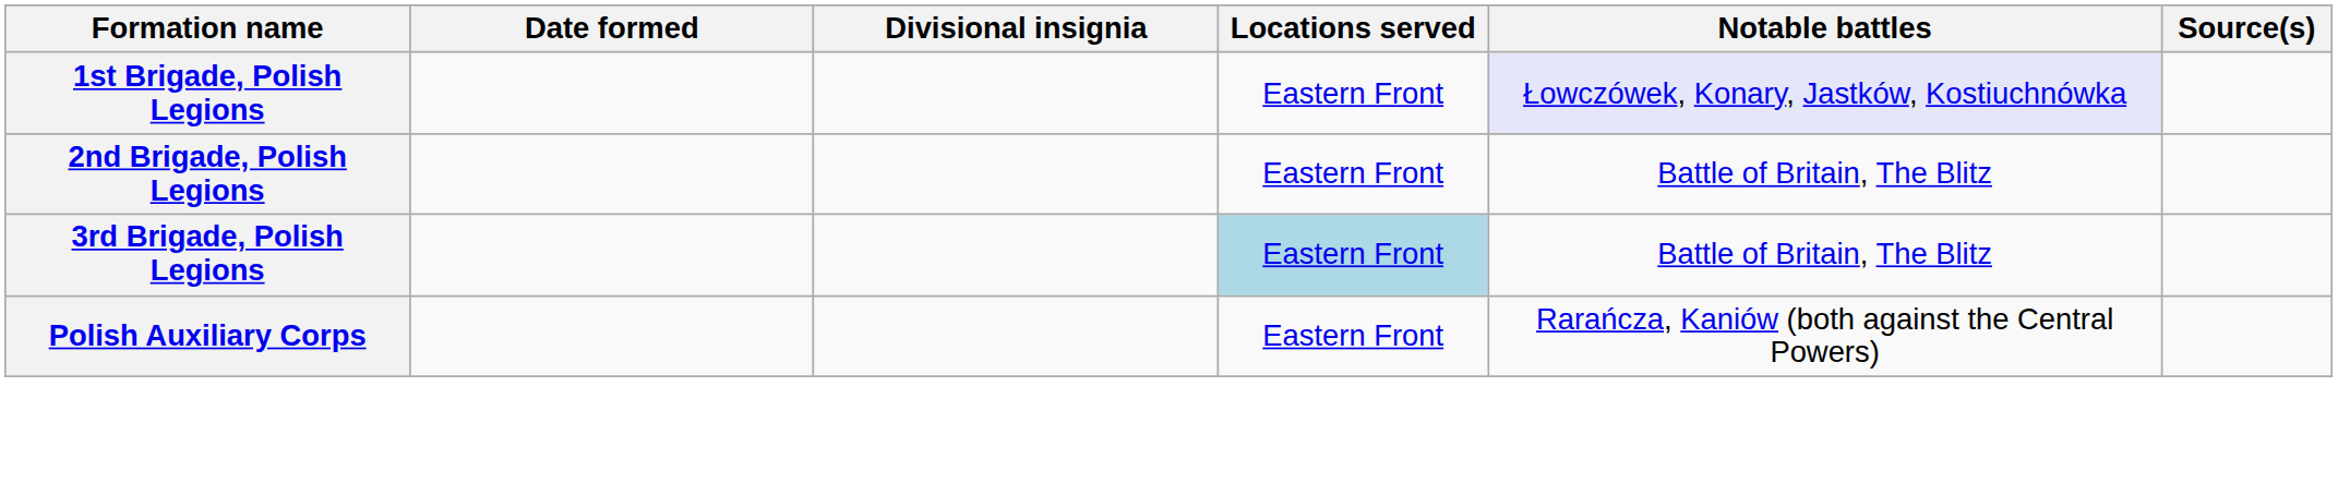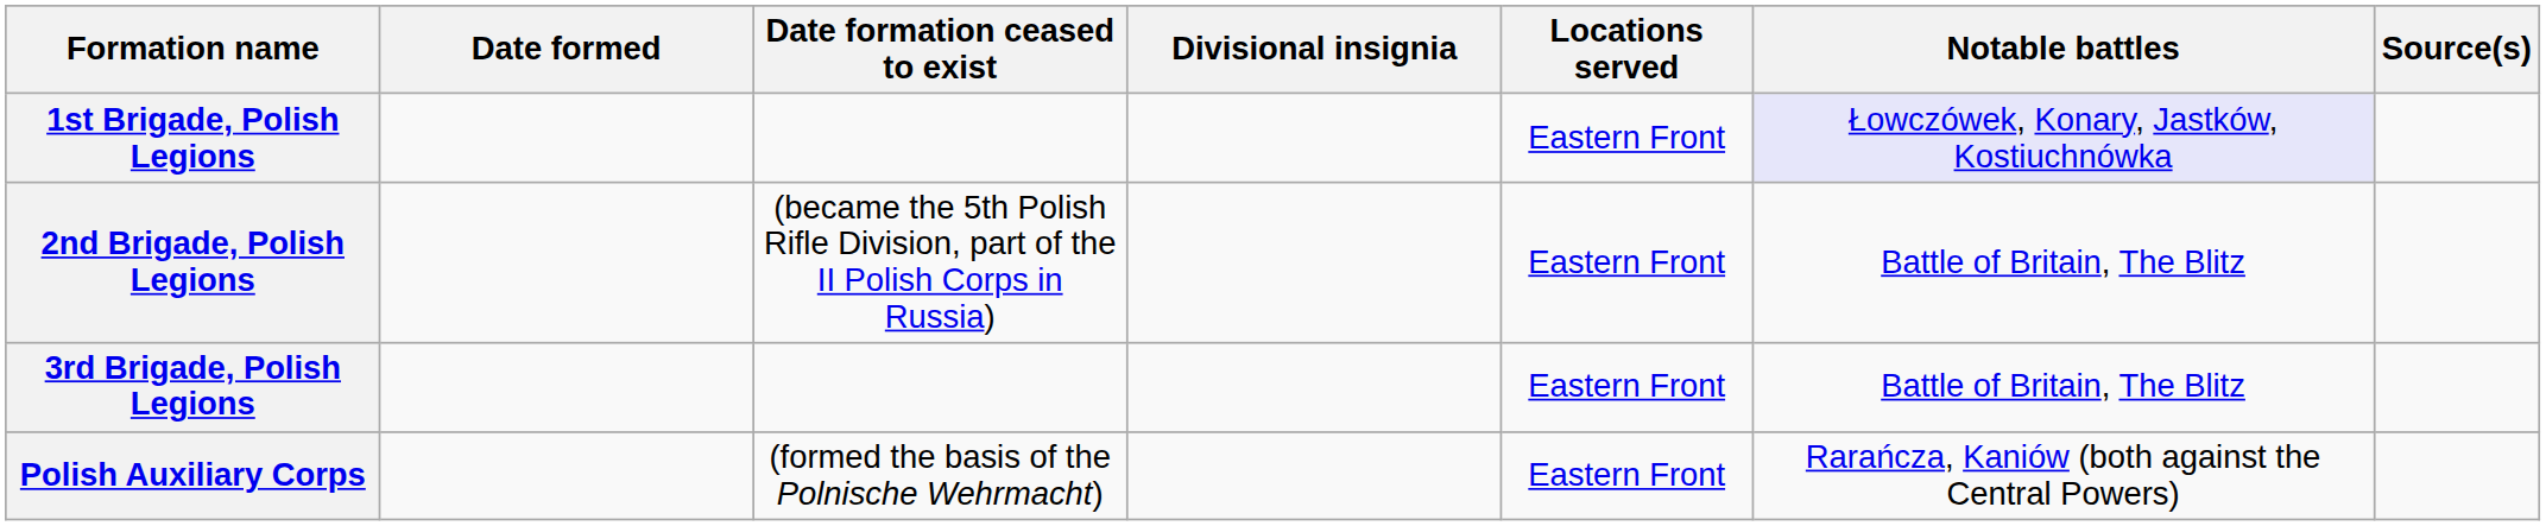 <table class="wikitable sortable plainrowheaders">
 <tr>
 <th scope="col" width="15%">Formation name</th>
 <th scope="col" width="15%">Date formed</th>
+<th scope="col" width="15%">Date formation ceased to exist</th>
 <th scope="col" width="15%">Divisional insignia</th>
 <th class="unsortable" scope="col" width="10%">Locations served</th>
 <th class="unsortable" scope="col" width="25%">Notable battles</th>
 <th class="unsortable" scope="col" width="5%">Source(s)</th>
 </tr>
 <tr>
 <th scope="row"><a href='#'>1st Brigade, Polish Legions</a></th>
 <td align="center"></td>
 <td align="center"></td>
+<td align="center"></td>
 <td align="center"><a href='#'>Eastern Front</a></td>
 <td align="center" style="background: lavender;"><a href='#'>Łowczówek</a>, <a href='#'>Konary</a>, <a href='#'>Jastków</a>, <a href='#'>Kostiuchnówka</a></td>
 <td align="center"></td>
 </tr>
 <tr>
 <th scope="row"><a href='#'>2nd Brigade, Polish Legions</a></th>
 <td align="center"></td>
+<td align="center"> (became the 5th Polish Rifle Division, part of the <a href='#'>II Polish Corps in Russia</a>)</td>
 <td align="center"></td>
 <td align="center"><a href='#'>Eastern Front</a></td>
 <td align="center"><a href='#'>Battle of Britain</a>, <a href='#'>The Blitz</a></td>
 <td align="center"></td>
 </tr>
 <tr>
 <th scope="row"><a href='#'>3rd Brigade, Polish Legions</a></th>
 <td align="center"></td>
 <td align="center"></td>
-<td align="center" style="background: lightblue;"><a href='#'>Eastern Front</a></td>
+<td align="center"></td>
+<td align="center"><a href='#'>Eastern Front</a></td>
 <td align="center"><a href='#'>Battle of Britain</a>, <a href='#'>The Blitz</a></td>
 <td align="center"></td>
 </tr>
 <tr>
 <th scope="row"><a href='#'>Polish Auxiliary Corps</a></th>
 <td align="center"></td>
+<td align="center"> (formed the basis of the <em>Polnische Wehrmacht</em>)</td>
 <td align="center"></td>
 <td align="center"><a href='#'>Eastern Front</a></td>
 <td align="center"><a href='#'>Rarańcza</a>, <a href='#'>Kaniów</a> (both against the Central Powers)</td>
 <td align="center"></td>
 </tr>
 </table>
